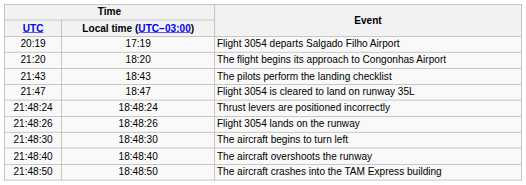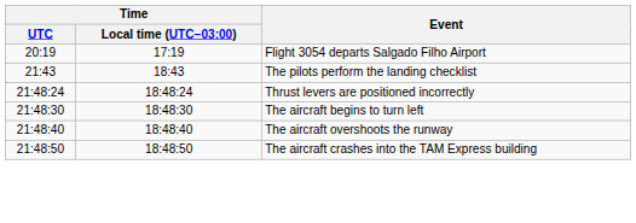 <table class="wikitable" style="font-size: 100%; width:65%; text-align: center">
 <tr>
 <th colspan="2">Time</th>
 <th rowspan="2">Event</th>
 </tr>
 <tr>
 <th><a href='#'>UTC</a></th>
 <th>Local time (<a href='#'>UTC−03:00</a>)</th>
 </tr>
 <tr>
 <td>20:19</td>
 <td>17:19</td>
 <td style="text-align:left">Flight 3054 departs Salgado Filho Airport</td>
 </tr>
 <tr>
-<td>21:20</td>
-<td>18:20</td>
-<td style="text-align:left">The flight begins its approach to Congonhas Airport</td>
-</tr>
-<tr>
 <td>21:43</td>
 <td>18:43</td>
 <td style="text-align:left">The pilots perform the landing checklist</td>
 </tr>
 <tr>
-<td>21:47</td>
-<td>18:47</td>
-<td style="text-align:left">Flight 3054 is cleared to land on runway 35L</td>
-</tr>
-<tr>
 <td>21:48:24</td>
 <td>18:48:24</td>
 <td style="text-align:left">Thrust levers are positioned incorrectly</td>
-</tr>
-<tr>
-<td>21:48:26</td>
-<td>18:48:26</td>
-<td style="text-align:left">Flight 3054 lands on the runway</td>
 </tr>
 <tr>
 <td>21:48:30</td>
 <td>18:48:30</td>
 <td style="text-align:left">The aircraft begins to turn left</td>
 </tr>
 <tr>
 <td>21:48:40</td>
 <td>18:48:40</td>
 <td style="text-align:left">The aircraft overshoots the runway</td>
 </tr>
 <tr>
 <td>21:48:50</td>
 <td>18:48:50</td>
 <td style="text-align:left">The aircraft crashes into the TAM Express building</td>
 </tr>
 </table>
